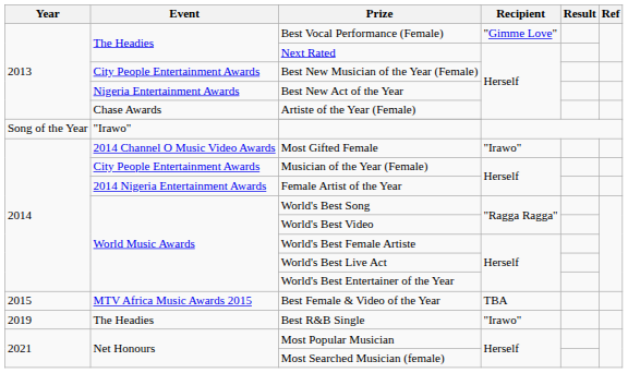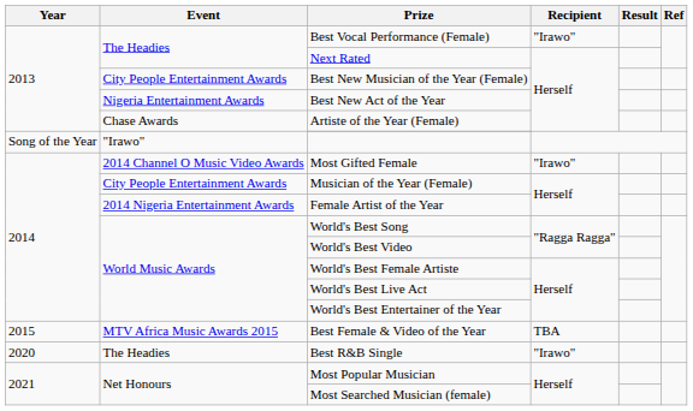 <table class ="wikitable">
 <tr>
 <th>Year</th>
 <th>Event</th>
 <th>Prize</th>
 <th>Recipient</th>
 <th>Result</th>
 <th>Ref</th>
 </tr>
 <tr>
 <td rowspan="6">2013</td>
 <td rowspan="2"><a href='#'>The Headies</a></td>
 <td>Best Vocal Performance (Female)</td>
-<td>"<a href='#'>Gimme Love</a>"</td>
+<td>"Irawo"</td>
 <td></td>
 <td rowspan="2"></td>
 </tr>
 <tr>
 <td><a href='#'>Next Rated</a></td>
 <td rowspan="4">Herself</td>
 <td></td>
 </tr>
 <tr>
 <td><a href='#'>City People Entertainment Awards</a></td>
 <td>Best New Musician of the Year (Female)</td>
 <td></td>
 <td></td>
 </tr>
 <tr>
 <td><a href='#'>Nigeria Entertainment Awards</a></td>
 <td>Best New Act of the Year</td>
 <td></td>
 <td></td>
 </tr>
 <tr>
 <td rowspan="2">Chase Awards</td>
 <td>Artiste of the Year (Female)</td>
 <td></td>
 <td rowspan="2"></td>
 </tr>
 <tr>
 </tr>
 <tr>
 <td>Song of the Year</td>
 <td>"Irawo"</td>
 <td></td>
 </tr>
 <tr>
 <td rowspan="8">2014</td>
 <td><a href='#'>2014 Channel O Music Video Awards</a></td>
 <td>Most Gifted Female</td>
 <td>"Irawo"</td>
 <td></td>
 <td></td>
 </tr>
 <tr>
 <td><a href='#'>City People Entertainment Awards</a></td>
 <td>Musician of the Year (Female)</td>
 <td rowspan="2">Herself</td>
 <td></td>
 <td></td>
 </tr>
 <tr>
 <td><a href='#'>2014 Nigeria Entertainment Awards</a></td>
 <td>Female Artist of the Year</td>
 <td></td>
 <td></td>
 </tr>
 <tr>
 <td rowspan="5"><a href='#'>World Music Awards</a></td>
 <td>World's Best Song</td>
 <td rowspan="2">"Ragga Ragga"</td>
 <td></td>
 <td rowspan="5"></td>
 </tr>
 <tr>
 <td>World's Best Video</td>
 <td></td>
 </tr>
 <tr>
 <td>World's Best Female Artiste</td>
 <td rowspan="3">Herself</td>
 <td></td>
 </tr>
 <tr>
 <td>World's Best Live Act</td>
 <td></td>
 </tr>
 <tr>
 <td>World's Best Entertainer of the Year</td>
 <td></td>
 </tr>
 <tr>
 <td>2015</td>
 <td><a href='#'>MTV Africa Music Awards 2015</a></td>
 <td>Best Female & Video of the Year</td>
 <td>TBA</td>
 <td></td>
 <td></td>
 </tr>
 <tr>
-<td>2019</td>
+<td>2020</td>
 <td>The Headies</td>
 <td>Best R&B Single</td>
 <td>"Irawo"</td>
 <td></td>
 <td></td>
 </tr>
 <tr>
 <td rowspan="2">2021</td>
 <td rowspan="2">Net Honours</td>
 <td>Most Popular Musician</td>
 <td rowspan="2">Herself</td>
 <td></td>
 <td rowspan="2"></td>
 </tr>
 <tr>
 <td>Most Searched Musician (female)</td>
 <td></td>
 </tr>
 </table>
